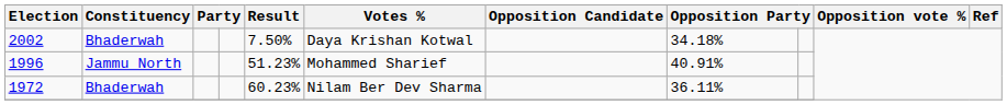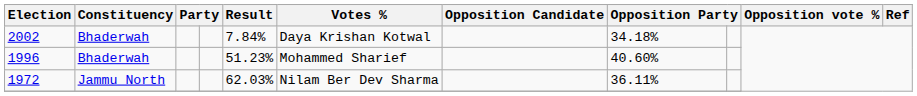 <table class="wikitable sortable">
 <tr>
 <th>Election</th>
 <th>Constituency</th>
 <th colspan="2">Party</th>
 <th>Result</th>
 <th>Votes %</th>
 <th>Opposition Candidate</th>
 <th colspan="2">Opposition Party</th>
 <th>Opposition vote %</th>
 <th>Ref</th>
 </tr>
 <tr>
 <td><a href='#'>2002</a></td>
 <td><a href='#'>Bhaderwah</a></td>
 <td></td>
 <td></td>
-<td>7.50%</td>
+<td>7.84%</td>
 <td>Daya Krishan Kotwal</td>
 <td></td>
 <td>34.18%</td>
 <td></td>
 </tr>
 <tr>
 <td><a href='#'>1996</a></td>
-<td><a href='#'>Jammu North</a></td>
+<td><a href='#'>Bhaderwah</a></td>
 <td></td>
 <td></td>
 <td>51.23%</td>
 <td>Mohammed Sharief</td>
 <td></td>
-<td>40.91%</td>
+<td>40.60%</td>
 <td></td>
 </tr>
 <tr>
 <td><a href='#'>1972</a></td>
-<td><a href='#'>Bhaderwah</a></td>
+<td><a href='#'>Jammu North</a></td>
 <td></td>
 <td></td>
-<td>60.23%</td>
+<td>62.03%</td>
 <td>Nilam Ber Dev Sharma</td>
 <td></td>
 <td>36.11%</td>
 <td></td>
 </tr>
 <tr>
 </tr>
 </table>
